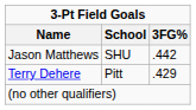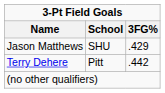 <table class="wikitable">
 <tr>
 <td colspan=3 style="text-align:center;"><strong>3-Pt Field Goals</strong></td>
 </tr>
 <tr>
 <th>Name</th>
 <th>School</th>
 <th>3FG%</th>
 </tr>
 <tr>
 <td>Jason Matthews</td>
 <td>SHU</td>
-<td>.442</td>
+<td>.429</td>
 </tr>
 <tr>
 <td><a href='#'>Terry Dehere</a></td>
 <td>Pitt</td>
-<td>.429</td>
+<td>.442</td>
 </tr>
 <tr>
 <td colspan=3>(no other qualifiers)</td>
 </tr>
 </table>
